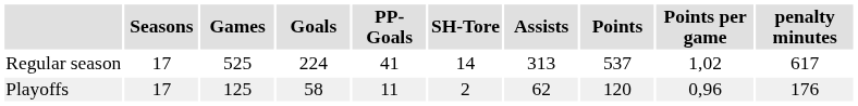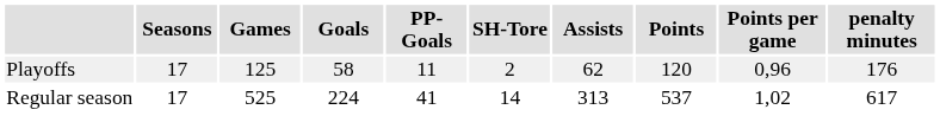 <table class = "toccolours">
 <tr bgcolor="#e0e0e0">
 <th></th>
 <th width="60">Seasons</th>
 <th width="60">Games</th>
 <th width="60">Goals</th>
 <th width="60">PP-Goals</th>
 <th width="60">SH-Tore</th>
 <th width="60">Assists</th>
 <th width="60">Points</th>
 <th width="80">Points per game</th>
 <th width="80">penalty minutes</th>
 </tr>
+<tr align="center" bgcolor="#f0f0f0">
+<td align="left">Playoffs</td>
+<td>17</td>
+<td>125</td>
+<td>58</td>
+<td>11</td>
+<td>2</td>
+<td>62</td>
+<td>120</td>
+<td>0,96</td>
+<td>176</td>
+</tr>
 <tr align="center">
 <td align="left">Regular season</td>
 <td>17</td>
 <td>525</td>
 <td>224</td>
 <td>41</td>
 <td>14</td>
 <td>313</td>
 <td>537</td>
 <td>1,02</td>
 <td>617</td>
 </tr>
-<tr align="center" bgcolor="#f0f0f0">
-<td align="left">Playoffs</td>
-<td>17</td>
-<td>125</td>
-<td>58</td>
-<td>11</td>
-<td>2</td>
-<td>62</td>
-<td>120</td>
-<td>0,96</td>
-<td>176</td>
-</tr>
 </table>
